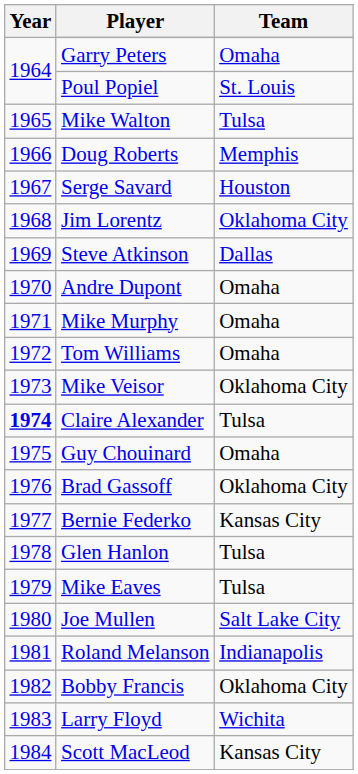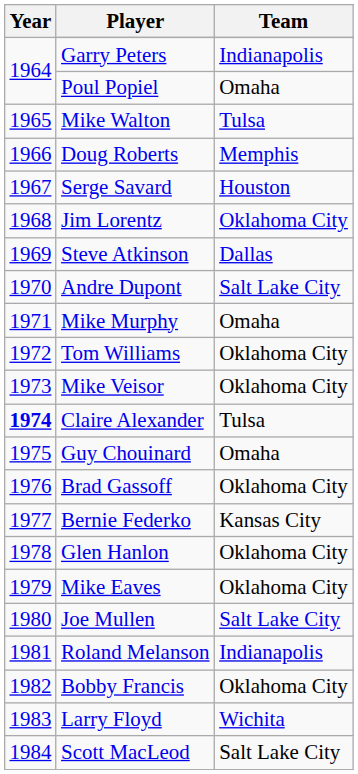 <table class="wikitable">
 <tr>
 <th>Year</th>
 <th>Player</th>
 <th>Team</th>
 </tr>
 <tr>
 <td rowspan=3><a href='#'>1964</a></td>
 </tr>
 <tr>
 <td><a href='#'>Garry Peters</a></td>
-<td><a href='#'>Omaha</a></td>
+<td><a href='#'>Indianapolis</a></td>
 </tr>
 <tr>
 <td><a href='#'>Poul Popiel</a></td>
-<td><a href='#'>St. Louis</a></td>
+<td>Omaha</td>
 </tr>
 <tr>
 <td><a href='#'>1965</a></td>
 <td><a href='#'>Mike Walton</a></td>
 <td><a href='#'>Tulsa</a></td>
 </tr>
 <tr>
 <td><a href='#'>1966</a></td>
 <td><a href='#'>Doug Roberts</a></td>
 <td><a href='#'>Memphis</a></td>
 </tr>
 <tr>
 <td><a href='#'>1967</a></td>
 <td><a href='#'>Serge Savard</a></td>
 <td><a href='#'>Houston</a></td>
 </tr>
 <tr>
 <td><a href='#'>1968</a></td>
 <td><a href='#'>Jim Lorentz</a></td>
 <td><a href='#'>Oklahoma City</a></td>
 </tr>
 <tr>
 <td><a href='#'>1969</a></td>
 <td><a href='#'>Steve Atkinson</a></td>
 <td><a href='#'>Dallas</a></td>
 </tr>
 <tr>
 <td><a href='#'>1970</a></td>
 <td><a href='#'>Andre Dupont</a></td>
-<td>Omaha</td>
+<td><a href='#'>Salt Lake City</a></td>
 </tr>
 <tr>
 <td><a href='#'>1971</a></td>
 <td><a href='#'>Mike Murphy</a></td>
 <td>Omaha</td>
 </tr>
 <tr>
 <td><a href='#'>1972</a></td>
 <td><a href='#'>Tom Williams</a></td>
-<td>Omaha</td>
+<td>Oklahoma City</td>
 </tr>
 <tr>
 <td><a href='#'>1973</a></td>
 <td><a href='#'>Mike Veisor</a></td>
 <td>Oklahoma City</td>
 </tr>
 <tr>
 <td><strong><a href='#'>1974</a></strong></td>
 <td><a href='#'>Claire Alexander</a></td>
 <td>Tulsa</td>
 </tr>
 <tr>
 <td><a href='#'>1975</a></td>
 <td><a href='#'>Guy Chouinard</a></td>
 <td>Omaha</td>
 </tr>
 <tr>
 <td><a href='#'>1976</a></td>
 <td><a href='#'>Brad Gassoff</a></td>
 <td>Oklahoma City</td>
 </tr>
 <tr>
 <td><a href='#'>1977</a></td>
 <td><a href='#'>Bernie Federko</a></td>
 <td>Kansas City</td>
 </tr>
 <tr>
 <td><a href='#'>1978</a></td>
 <td><a href='#'>Glen Hanlon</a></td>
-<td>Tulsa</td>
+<td>Oklahoma City</td>
 </tr>
 <tr>
 <td><a href='#'>1979</a></td>
 <td><a href='#'>Mike Eaves</a></td>
-<td>Tulsa</td>
+<td>Oklahoma City</td>
 </tr>
 <tr>
 <td><a href='#'>1980</a></td>
 <td><a href='#'>Joe Mullen</a></td>
 <td><a href='#'>Salt Lake City</a></td>
 </tr>
 <tr>
 <td><a href='#'>1981</a></td>
 <td><a href='#'>Roland Melanson</a></td>
 <td><a href='#'>Indianapolis</a></td>
 </tr>
 <tr>
 <td><a href='#'>1982</a></td>
 <td><a href='#'>Bobby Francis</a></td>
 <td>Oklahoma City</td>
 </tr>
 <tr>
 <td><a href='#'>1983</a></td>
 <td><a href='#'>Larry Floyd</a></td>
 <td><a href='#'>Wichita</a></td>
 </tr>
 <tr>
 <td><a href='#'>1984</a></td>
 <td><a href='#'>Scott MacLeod</a></td>
-<td>Kansas City</td>
+<td>Salt Lake City</td>
 </tr>
 </table>
